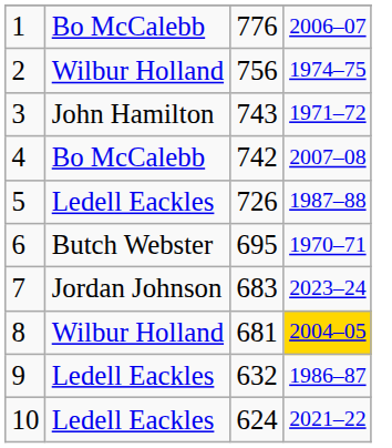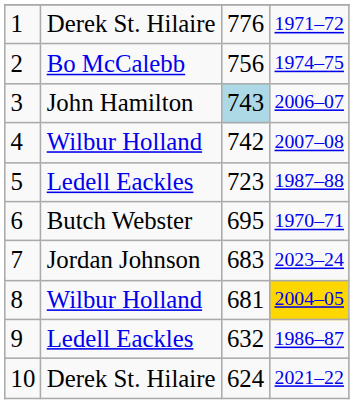 <table class="wikitable">
 <tr>
 </tr>
 <tr>
 <td>1</td>
-<td><a href='#'>Bo McCalebb</a></td>
+<td>Derek St. Hilaire</td>
 <td>776</td>
-<td style="font-size:80%;"><a href='#'>2006–07</a></td>
+<td style="font-size:80%;"><a href='#'>1971–72</a></td>
 </tr>
 <tr>
 <td>2</td>
-<td><a href='#'>Wilbur Holland</a></td>
+<td><a href='#'>Bo McCalebb</a></td>
 <td>756</td>
 <td style="font-size:80%;"><a href='#'>1974–75</a></td>
 </tr>
 <tr>
 <td>3</td>
 <td>John Hamilton</td>
-<td>743</td>
-<td style="font-size:80%;"><a href='#'>1971–72</a></td>
+<td style="background: lightblue;">743</td>
+<td style="font-size:80%;"><a href='#'>2006–07</a></td>
 </tr>
 <tr>
 <td>4</td>
-<td><a href='#'>Bo McCalebb</a></td>
+<td><a href='#'>Wilbur Holland</a></td>
 <td>742</td>
 <td style="font-size:80%;"><a href='#'>2007–08</a></td>
 </tr>
 <tr>
 <td>5</td>
 <td><a href='#'>Ledell Eackles</a></td>
-<td>726</td>
+<td>723</td>
 <td style="font-size:80%;"><a href='#'>1987–88</a></td>
 </tr>
 <tr>
 <td>6</td>
 <td>Butch Webster</td>
 <td>695</td>
 <td style="font-size:80%;"><a href='#'>1970–71</a></td>
 </tr>
 <tr>
 <td>7</td>
 <td>Jordan Johnson</td>
 <td>683</td>
 <td style="font-size:80%;"><a href='#'>2023–24</a></td>
 </tr>
 <tr>
 <td>8</td>
 <td><a href='#'>Wilbur Holland</a></td>
 <td>681</td>
 <td style="background: gold; font-size:80%;"><a href='#'>2004–05</a></td>
 </tr>
 <tr>
 <td>9</td>
 <td><a href='#'>Ledell Eackles</a></td>
 <td>632</td>
 <td style="font-size:80%;"><a href='#'>1986–87</a></td>
 </tr>
 <tr>
 <td>10</td>
-<td><a href='#'>Ledell Eackles</a></td>
+<td>Derek St. Hilaire</td>
 <td>624</td>
 <td style="font-size:80%;"><a href='#'>2021–22</a></td>
 </tr>
 </table>
